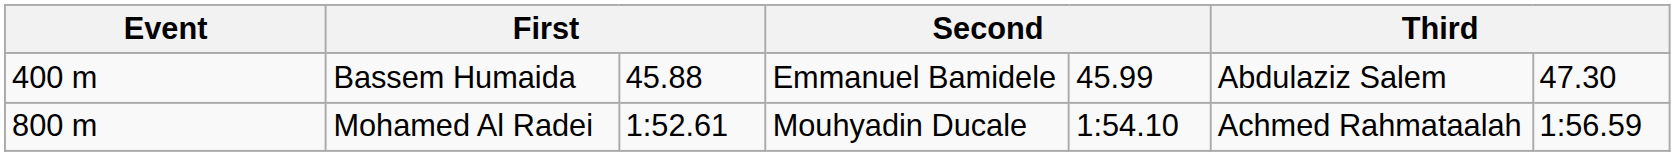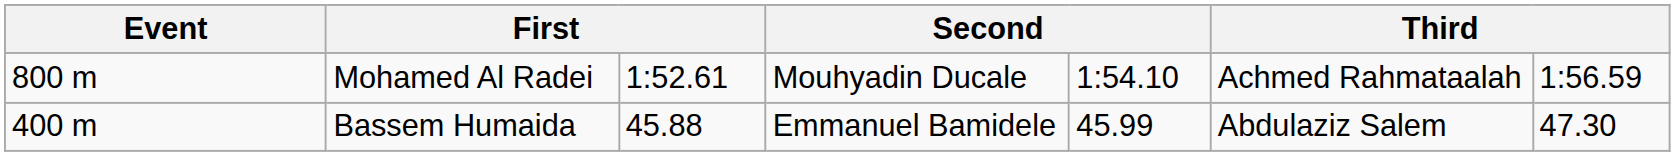 <table class=wikitable>
 <tr>
 <th style="width:10em">Event</th>
 <th colspan=2 style="width:18em">First</th>
 <th colspan=2 style="width:18em">Second</th>
 <th colspan=2 style="width:18em">Third</th>
+</tr>
+<tr>
+<td>800 m</td>
+<td>Mohamed Al Radei</td>
+<td>1:52.61</td>
+<td>Mouhyadin Ducale</td>
+<td>1:54.10</td>
+<td>Achmed Rahmataalah</td>
+<td>1:56.59</td>
 </tr>
 <tr>
 <td>400 m</td>
 <td>Bassem Humaida</td>
 <td>45.88</td>
 <td>Emmanuel Bamidele</td>
 <td>45.99</td>
 <td>Abdulaziz Salem</td>
 <td>47.30</td>
 </tr>
-<tr>
-<td>800 m</td>
-<td>Mohamed Al Radei</td>
-<td>1:52.61</td>
-<td>Mouhyadin Ducale</td>
-<td>1:54.10</td>
-<td>Achmed Rahmataalah</td>
-<td>1:56.59</td>
-</tr>
 </table>
